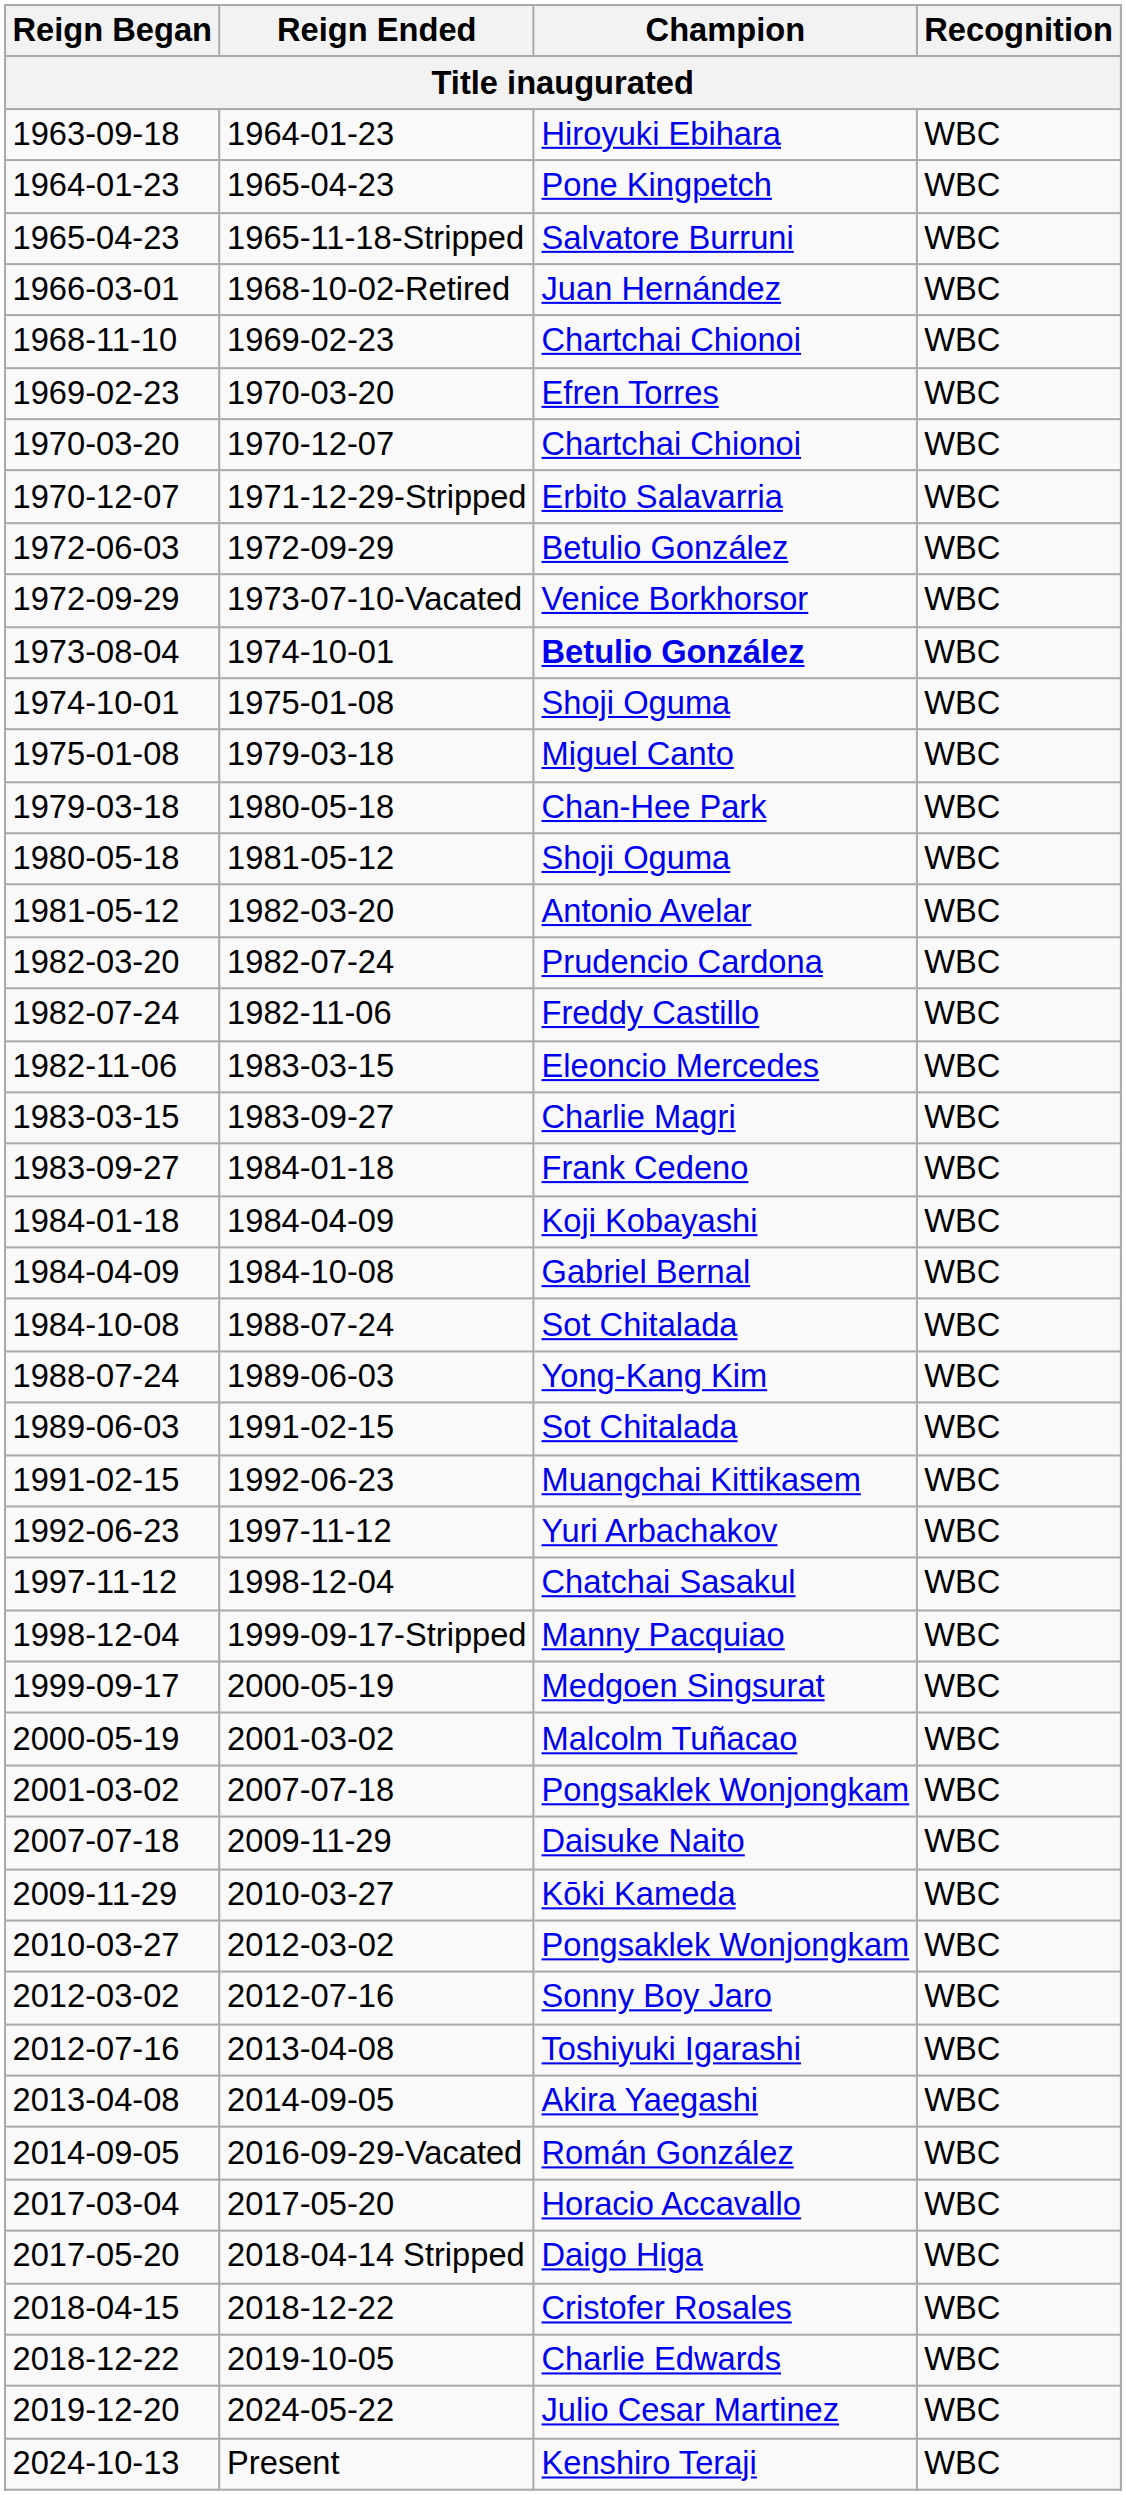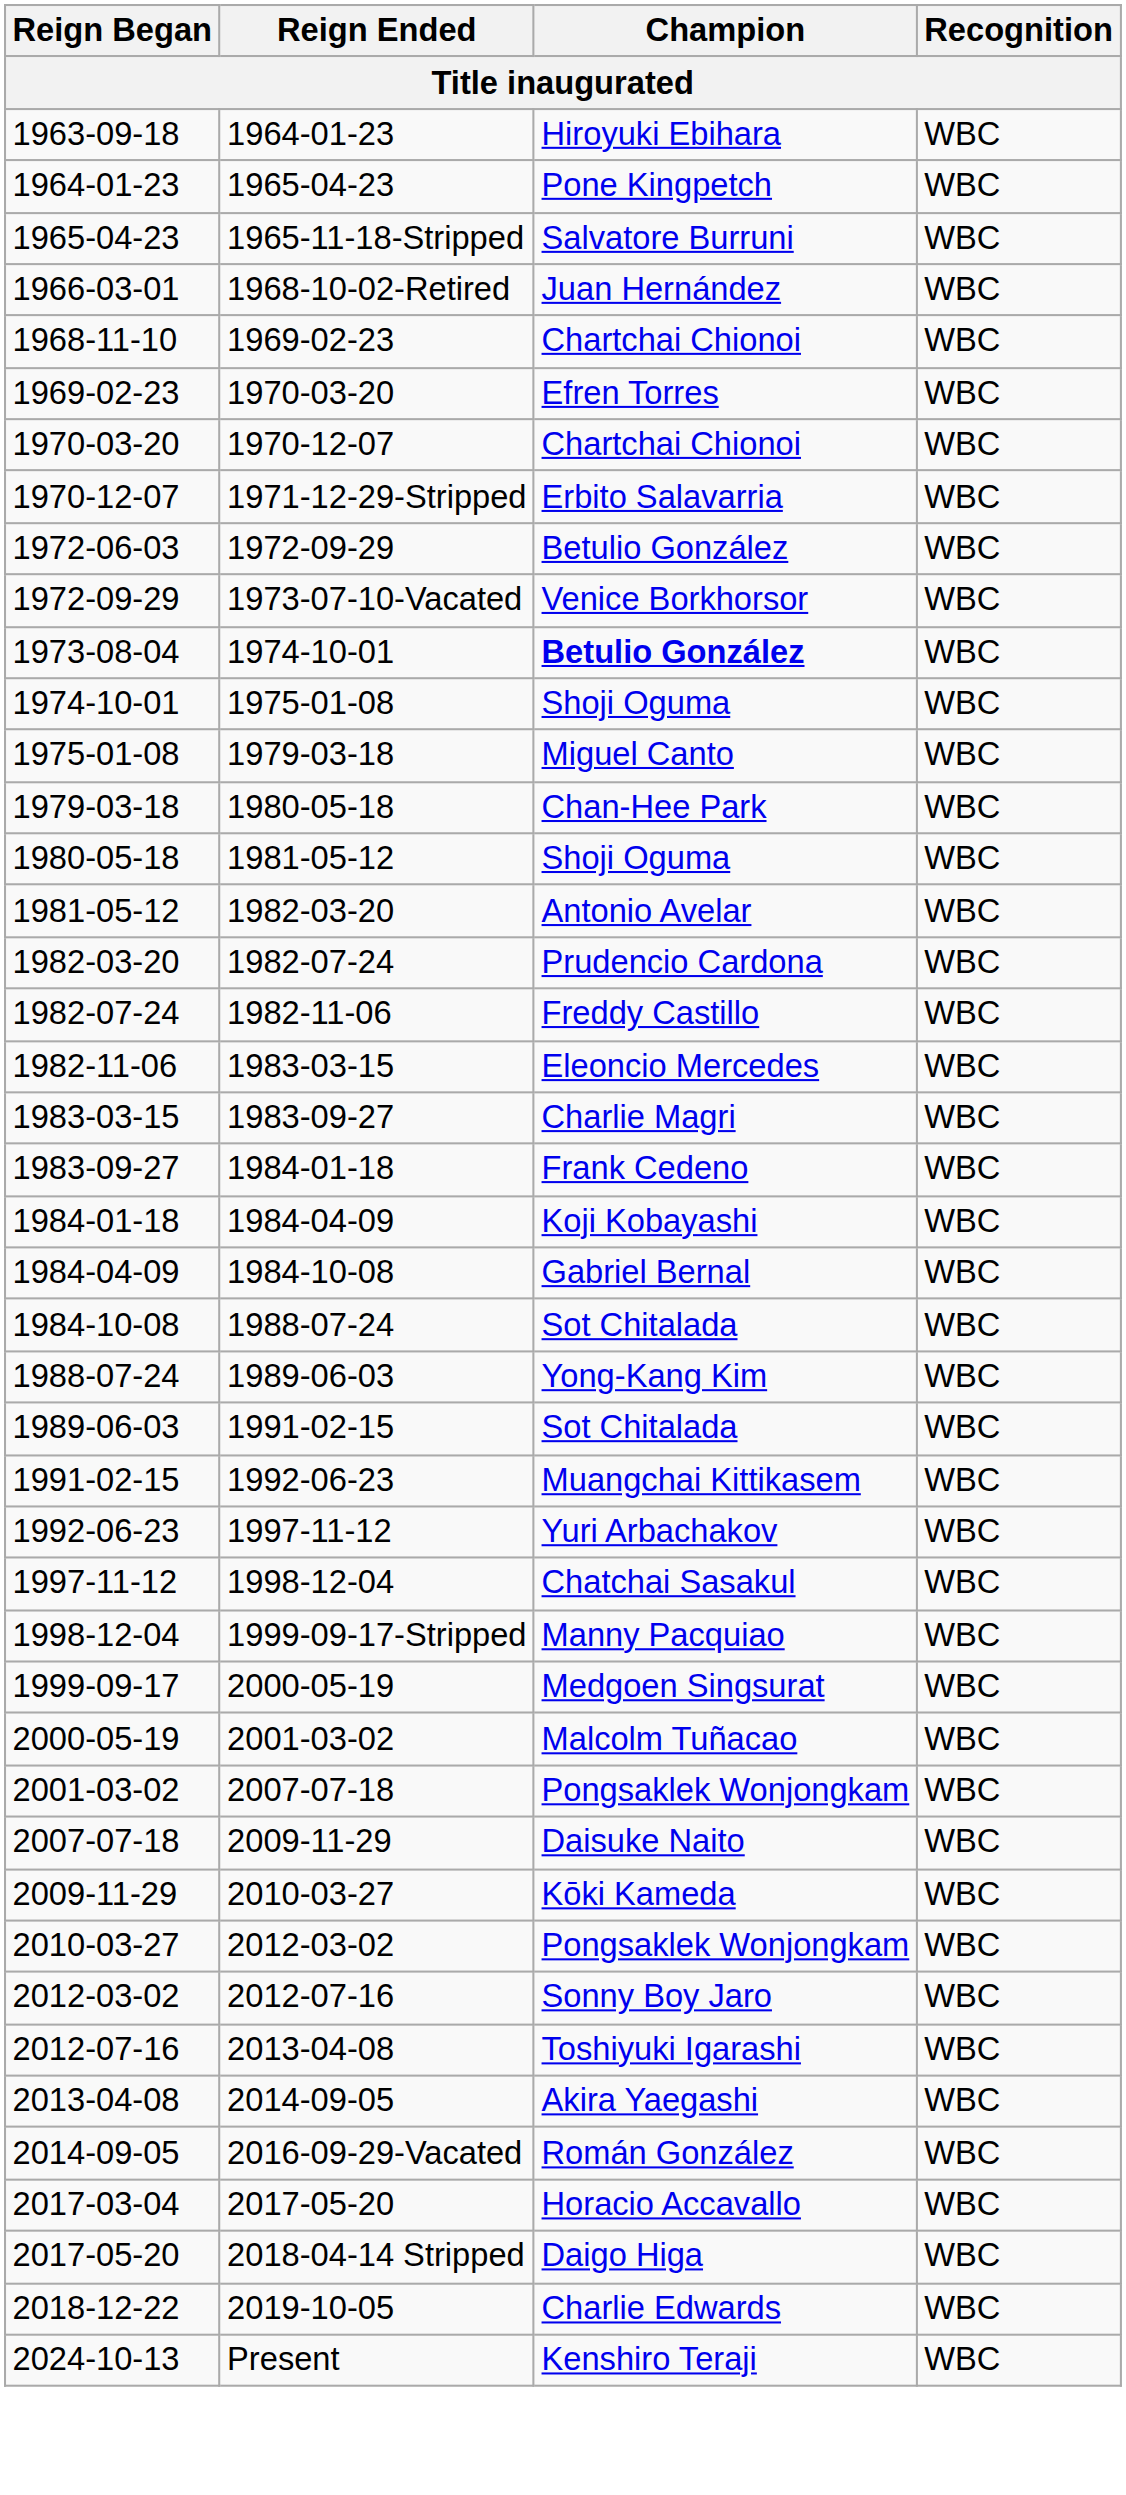 <table class="wikitable">
 <tr>
 <th>Reign Began</th>
 <th>Reign Ended</th>
 <th>Champion</th>
 <th>Recognition</th>
 </tr>
 <tr>
 <th colspan="4">Title inaugurated</th>
 </tr>
 <tr>
 <td>1963-09-18</td>
 <td>1964-01-23</td>
 <td> <a href='#'>Hiroyuki Ebihara</a></td>
 <td>WBC</td>
 </tr>
 <tr>
 <td>1964-01-23</td>
 <td>1965-04-23</td>
 <td> <a href='#'>Pone Kingpetch</a></td>
 <td>WBC</td>
 </tr>
 <tr>
 <td>1965-04-23</td>
 <td>1965-11-18-Stripped</td>
 <td> <a href='#'>Salvatore Burruni</a></td>
 <td>WBC</td>
 </tr>
 <tr>
 <td>1966-03-01</td>
 <td>1968-10-02-Retired</td>
 <td> <a href='#'>Juan Hernández</a></td>
 <td>WBC</td>
 </tr>
 <tr>
 <td>1968-11-10</td>
 <td>1969-02-23</td>
 <td> <a href='#'>Chartchai Chionoi</a></td>
 <td>WBC</td>
 </tr>
 <tr>
 <td>1969-02-23</td>
 <td>1970-03-20</td>
 <td> <a href='#'>Efren Torres</a></td>
 <td>WBC</td>
 </tr>
 <tr>
 <td>1970-03-20</td>
 <td>1970-12-07</td>
 <td> <a href='#'>Chartchai Chionoi</a></td>
 <td>WBC</td>
 </tr>
 <tr>
 <td>1970-12-07</td>
 <td>1971-12-29-Stripped</td>
 <td> <a href='#'>Erbito Salavarria</a></td>
 <td>WBC</td>
 </tr>
 <tr>
 <td>1972-06-03</td>
 <td>1972-09-29</td>
 <td> <a href='#'>Betulio González</a></td>
 <td>WBC</td>
 </tr>
 <tr>
 <td>1972-09-29</td>
 <td>1973-07-10-Vacated</td>
 <td> <a href='#'>Venice Borkhorsor</a></td>
 <td>WBC</td>
 </tr>
 <tr>
 <td>1973-08-04</td>
 <td>1974-10-01</td>
 <td><strong> <a href='#'>Betulio González</a></strong></td>
 <td>WBC</td>
 </tr>
 <tr>
 <td>1974-10-01</td>
 <td>1975-01-08</td>
 <td> <a href='#'>Shoji Oguma</a></td>
 <td>WBC</td>
 </tr>
 <tr>
 <td>1975-01-08</td>
 <td>1979-03-18</td>
 <td> <a href='#'>Miguel Canto</a></td>
 <td>WBC</td>
 </tr>
 <tr>
 <td>1979-03-18</td>
 <td>1980-05-18</td>
 <td> <a href='#'>Chan-Hee Park</a></td>
 <td>WBC</td>
 </tr>
 <tr>
 <td>1980-05-18</td>
 <td>1981-05-12</td>
 <td> <a href='#'>Shoji Oguma</a></td>
 <td>WBC</td>
 </tr>
 <tr>
 <td>1981-05-12</td>
 <td>1982-03-20</td>
 <td> <a href='#'>Antonio Avelar</a></td>
 <td>WBC</td>
 </tr>
 <tr>
 <td>1982-03-20</td>
 <td>1982-07-24</td>
 <td> <a href='#'>Prudencio Cardona</a></td>
 <td>WBC</td>
 </tr>
 <tr>
 <td>1982-07-24</td>
 <td>1982-11-06</td>
 <td> <a href='#'>Freddy Castillo</a></td>
 <td>WBC</td>
 </tr>
 <tr>
 <td>1982-11-06</td>
 <td>1983-03-15</td>
 <td> <a href='#'>Eleoncio Mercedes</a></td>
 <td>WBC</td>
 </tr>
 <tr>
 <td>1983-03-15</td>
 <td>1983-09-27</td>
 <td> <a href='#'>Charlie Magri</a></td>
 <td>WBC</td>
 </tr>
 <tr>
 <td>1983-09-27</td>
 <td>1984-01-18</td>
 <td> <a href='#'>Frank Cedeno</a></td>
 <td>WBC</td>
 </tr>
 <tr>
 <td>1984-01-18</td>
 <td>1984-04-09</td>
 <td> <a href='#'>Koji Kobayashi</a></td>
 <td>WBC</td>
 </tr>
 <tr>
 <td>1984-04-09</td>
 <td>1984-10-08</td>
 <td> <a href='#'>Gabriel Bernal</a></td>
 <td>WBC</td>
 </tr>
 <tr>
 <td>1984-10-08</td>
 <td>1988-07-24</td>
 <td> <a href='#'>Sot Chitalada</a></td>
 <td>WBC</td>
 </tr>
 <tr>
 <td>1988-07-24</td>
 <td>1989-06-03</td>
 <td> <a href='#'>Yong-Kang Kim</a></td>
 <td>WBC</td>
 </tr>
 <tr>
 <td>1989-06-03</td>
 <td>1991-02-15</td>
 <td> <a href='#'>Sot Chitalada</a></td>
 <td>WBC</td>
 </tr>
 <tr>
 <td>1991-02-15</td>
 <td>1992-06-23</td>
 <td> <a href='#'>Muangchai Kittikasem</a></td>
 <td>WBC</td>
 </tr>
 <tr>
 <td>1992-06-23</td>
 <td>1997-11-12</td>
 <td> <a href='#'>Yuri Arbachakov</a></td>
 <td>WBC</td>
 </tr>
 <tr>
 <td>1997-11-12</td>
 <td>1998-12-04</td>
 <td> <a href='#'>Chatchai Sasakul</a></td>
 <td>WBC</td>
 </tr>
 <tr>
 <td>1998-12-04</td>
 <td>1999-09-17-Stripped</td>
 <td> <a href='#'>Manny Pacquiao</a></td>
 <td>WBC</td>
 </tr>
 <tr>
 <td>1999-09-17</td>
 <td>2000-05-19</td>
 <td> <a href='#'>Medgoen Singsurat</a></td>
 <td>WBC</td>
 </tr>
 <tr>
 <td>2000-05-19</td>
 <td>2001-03-02</td>
 <td> <a href='#'>Malcolm Tuñacao</a></td>
 <td>WBC</td>
 </tr>
 <tr>
 <td>2001-03-02</td>
 <td>2007-07-18</td>
 <td> <a href='#'>Pongsaklek Wonjongkam</a></td>
 <td>WBC</td>
 </tr>
 <tr>
 <td>2007-07-18</td>
 <td>2009-11-29</td>
 <td> <a href='#'>Daisuke Naito</a></td>
 <td>WBC</td>
 </tr>
 <tr>
 <td>2009-11-29</td>
 <td>2010-03-27</td>
 <td> <a href='#'>Kōki Kameda</a></td>
 <td>WBC</td>
 </tr>
 <tr>
 <td>2010-03-27</td>
 <td>2012-03-02</td>
 <td> <a href='#'>Pongsaklek Wonjongkam</a></td>
 <td>WBC</td>
 </tr>
 <tr>
 <td>2012-03-02</td>
 <td>2012-07-16</td>
 <td> <a href='#'>Sonny Boy Jaro</a></td>
 <td>WBC</td>
 </tr>
 <tr>
 <td>2012-07-16</td>
 <td>2013-04-08</td>
 <td> <a href='#'>Toshiyuki Igarashi</a></td>
 <td>WBC</td>
 </tr>
 <tr>
 <td>2013-04-08</td>
 <td>2014-09-05</td>
 <td> <a href='#'>Akira Yaegashi</a></td>
 <td>WBC</td>
 </tr>
 <tr>
 <td>2014-09-05</td>
 <td>2016-09-29-Vacated</td>
 <td> <a href='#'>Román González</a></td>
 <td>WBC</td>
 </tr>
 <tr>
 <td>2017-03-04</td>
 <td>2017-05-20</td>
 <td> <a href='#'>Horacio Accavallo</a></td>
 <td>WBC</td>
 </tr>
 <tr>
 <td>2017-05-20</td>
 <td>2018-04-14 Stripped</td>
 <td> <a href='#'>Daigo Higa</a></td>
 <td>WBC</td>
 </tr>
 <tr>
-<td>2018-04-15</td>
-<td>2018-12-22</td>
-<td> <a href='#'>Cristofer Rosales</a></td>
-<td>WBC</td>
-</tr>
-<tr>
 <td>2018-12-22</td>
 <td>2019-10-05</td>
 <td> <a href='#'>Charlie Edwards</a></td>
-<td>WBC</td>
-</tr>
-<tr>
-<td>2019-12-20</td>
-<td>2024-05-22</td>
-<td> <a href='#'>Julio Cesar Martinez</a></td>
 <td>WBC</td>
 </tr>
 <tr>
 <td>2024-10-13</td>
 <td>Present</td>
 <td> <a href='#'>Kenshiro Teraji</a></td>
 <td>WBC</td>
 </tr>
 </table>
